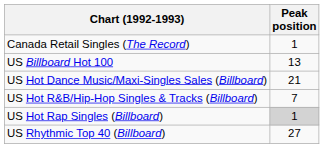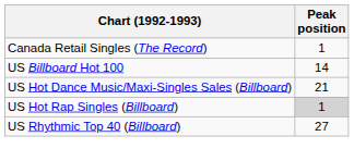 <table class="wikitable sortable">
 <tr>
 <th>Chart (1992-1993)</th>
 <th>Peak<br>position</th>
 </tr>
 <tr>
 <td>Canada Retail Singles (<em><a href='#'>The Record</a></em>)</td>
 <td align=center>1</td>
 </tr>
 <tr>
 <td>US <a href='#'><em>Billboard</em> Hot 100</a></td>
-<td align=center>13</td>
+<td align=center>14</td>
 </tr>
 <tr>
 <td>US <a href='#'>Hot Dance Music/Maxi-Singles Sales</a> (<em><a href='#'>Billboard</a></em>)</td>
 <td align=center>21</td>
-</tr>
-<tr>
-<td>US <a href='#'>Hot R&B/Hip-Hop Singles & Tracks</a> (<em><a href='#'>Billboard</a></em>)</td>
-<td align=center>7</td>
 </tr>
 <tr>
 <td>US <a href='#'>Hot Rap Singles</a> (<em><a href='#'>Billboard</a></em>)</td>
 <td align=center style="background: lightgrey;">1</td>
 </tr>
 <tr>
 <td>US <a href='#'>Rhythmic Top 40</a> (<em><a href='#'>Billboard</a></em>)</td>
 <td align=center>27</td>
 </tr>
 </table>
